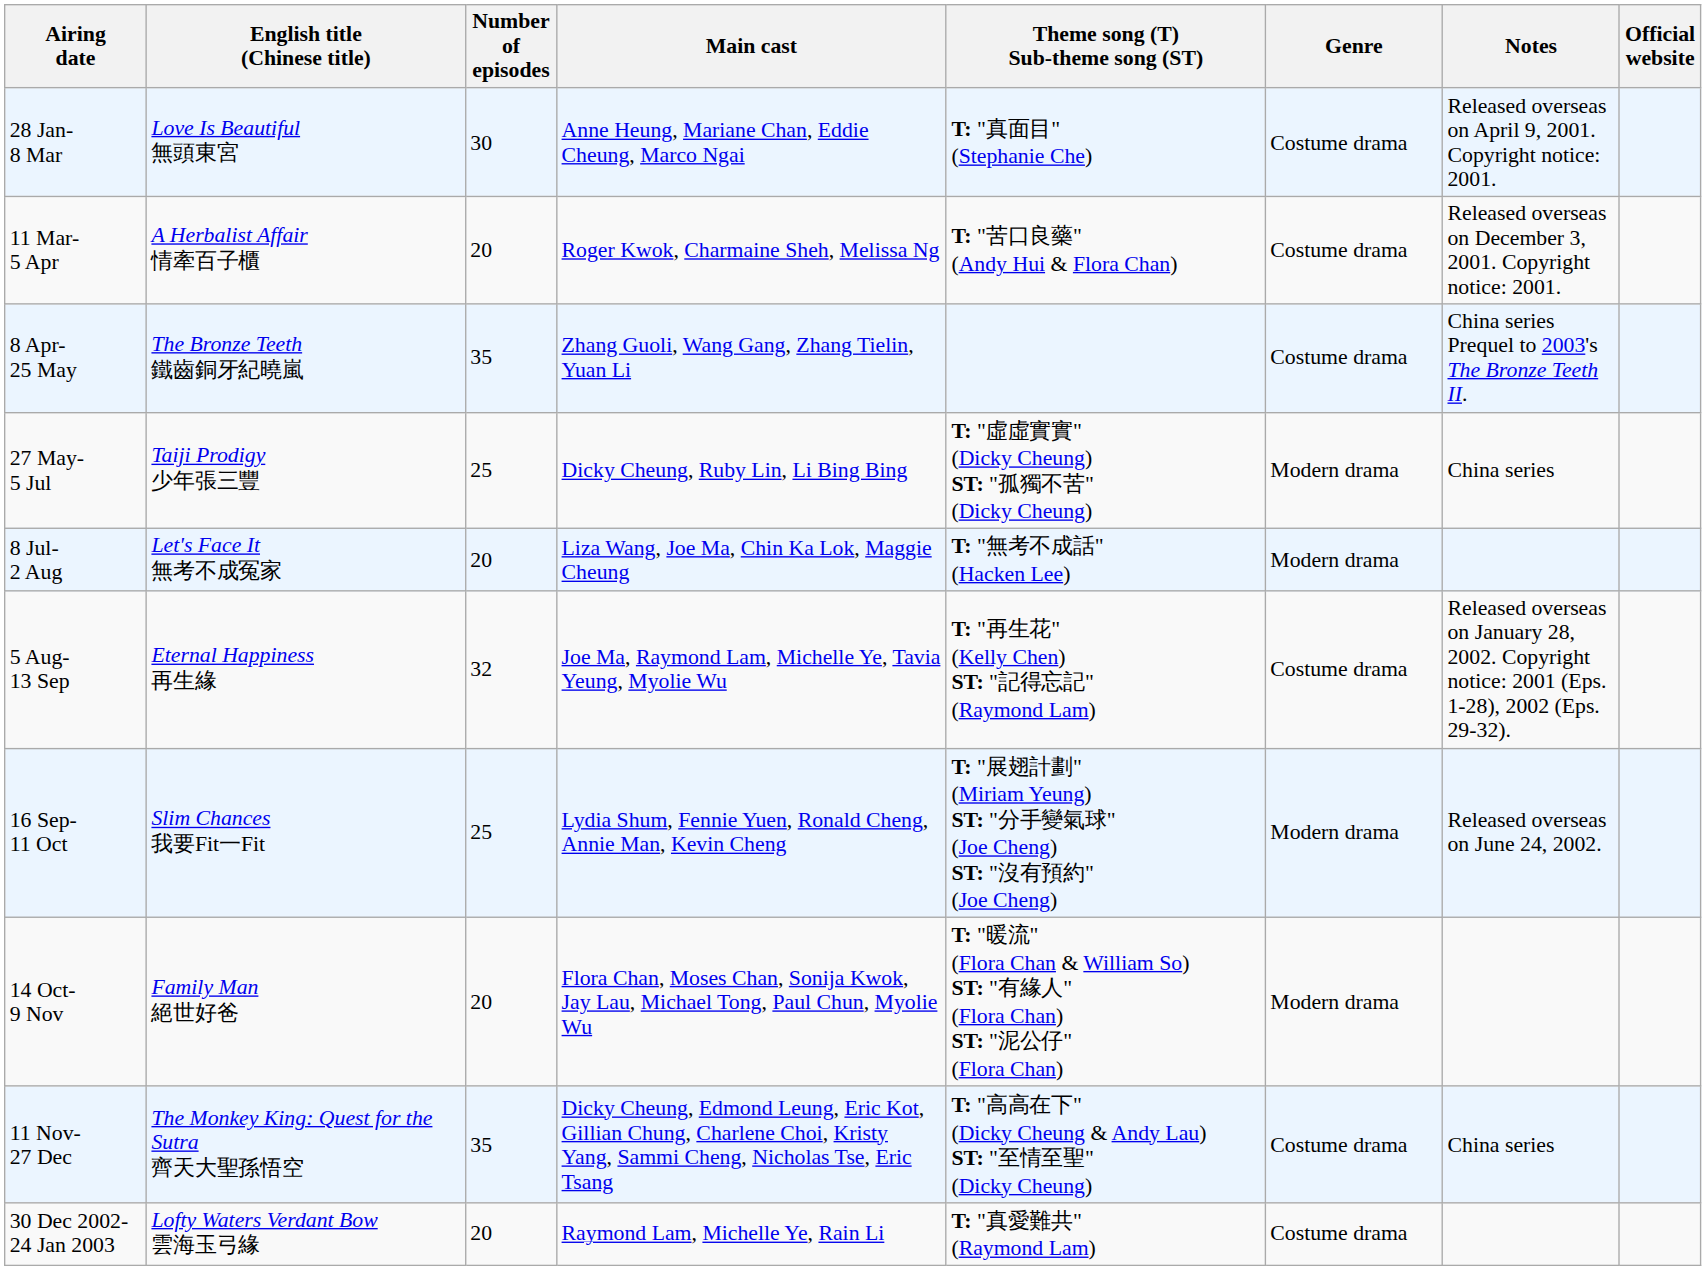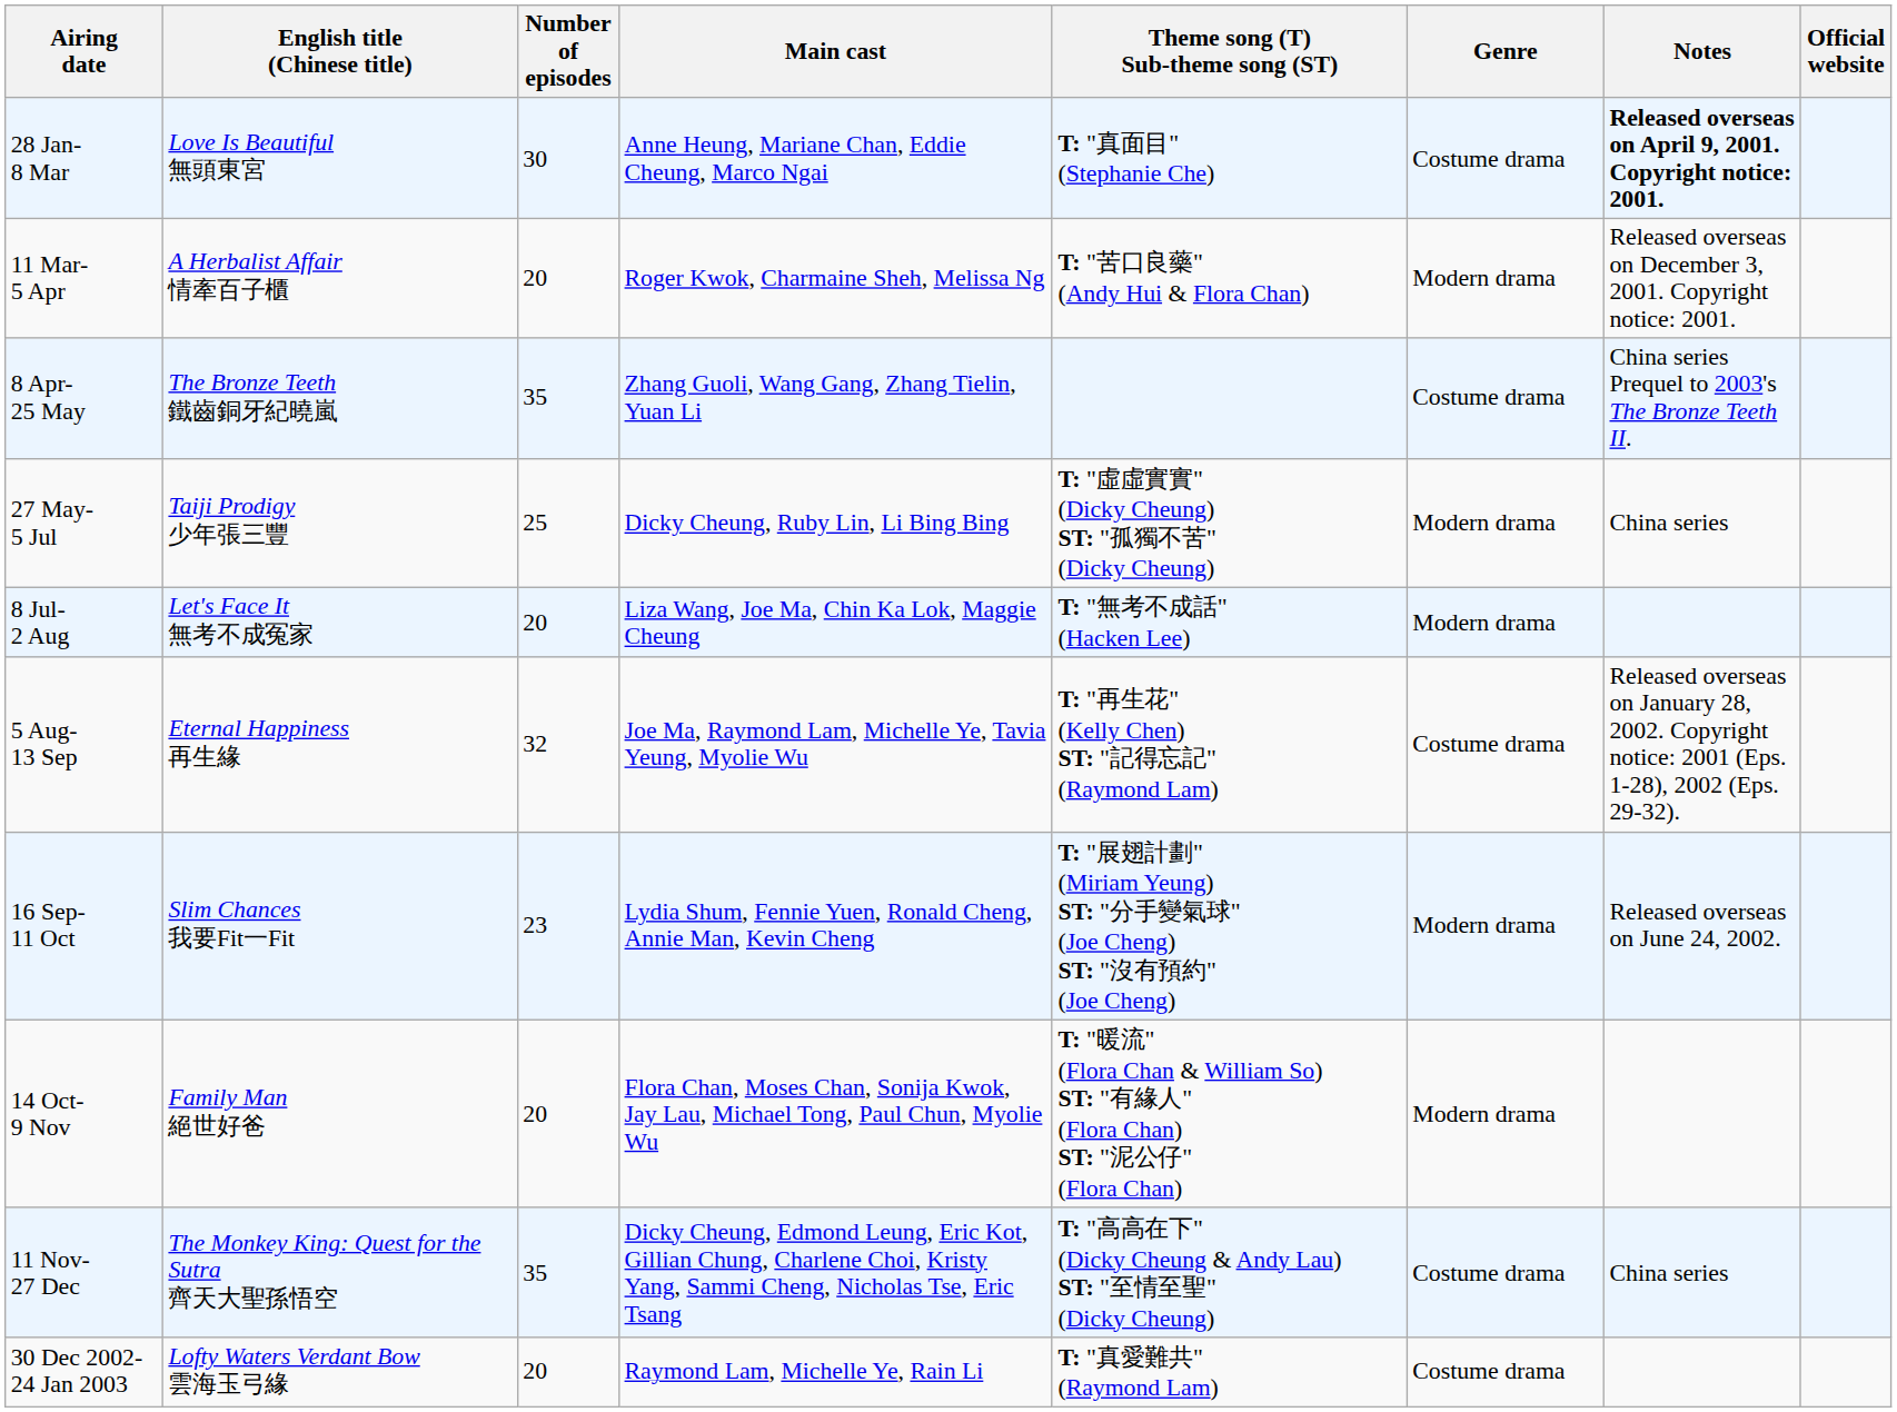 <table class="wikitable">
 <tr>
 <th align=center width=8% bgcolor="silver">Airing<br>date</th>
 <th align=center width=18% bgcolor="silver">English title <br> (Chinese title)</th>
 <th align=center width=5% bgcolor="silver">Number of episodes</th>
 <th align=center width=22% bgcolor="silver">Main cast</th>
 <th align=center width=18% bgcolor="silver">Theme song (T) <br>Sub-theme song (ST)</th>
 <th align=center width=10% bgcolor="silver">Genre</th>
 <th align=center width=10% bgcolor="silver">Notes</th>
 <th align=center width=1% bgcolor="silver">Official website</th>
 </tr>
 <tr ---- bgcolor="#ebf5ff">
 <td>28 Jan-<br>8 Mar</td>
 <td><em><a href='#'>Love Is Beautiful</a></em> <br> 無頭東宮</td>
 <td>30</td>
 <td><a href='#'>Anne Heung</a>, <a href='#'>Mariane Chan</a>, <a href='#'>Eddie Cheung</a>, <a href='#'>Marco Ngai</a></td>
 <td><strong>T:</strong> "真面目" <br> (<a href='#'>Stephanie Che</a>)</td>
 <td>Costume drama</td>
-<td>Released overseas on April 9, 2001. Copyright notice: 2001.</td>
+<td><strong>Released overseas on April 9, 2001. Copyright notice: 2001.</strong></td>
 <td></td>
 </tr>
 <tr>
 <td>11 Mar-<br>5 Apr</td>
 <td><em><a href='#'>A Herbalist Affair</a></em> <br> 情牽百子櫃</td>
 <td>20</td>
 <td><a href='#'>Roger Kwok</a>, <a href='#'>Charmaine Sheh</a>, <a href='#'>Melissa Ng</a></td>
 <td><strong>T:</strong> "苦口良藥" <br>(<a href='#'>Andy Hui</a> & <a href='#'>Flora Chan</a>)</td>
-<td>Costume drama</td>
+<td>Modern drama</td>
 <td>Released overseas on December 3, 2001. Copyright notice: 2001.</td>
 <td></td>
 </tr>
 <tr ---- bgcolor="#ebf5ff">
 <td>8 Apr-<br>25 May</td>
 <td><em><a href='#'>The Bronze Teeth</a></em> <br> 鐵齒銅牙紀曉嵐</td>
 <td>35</td>
 <td><a href='#'>Zhang Guoli</a>, <a href='#'>Wang Gang</a>, <a href='#'>Zhang Tielin</a>, <a href='#'>Yuan Li</a></td>
 <td></td>
 <td>Costume drama</td>
 <td>China series <br> Prequel to <a href='#'>2003</a>'s <em><a href='#'>The Bronze Teeth II</a></em>.</td>
 <td></td>
 </tr>
 <tr>
 <td>27 May-<br>5 Jul</td>
 <td><em><a href='#'>Taiji Prodigy</a></em> <br> 少年張三豐</td>
 <td>25</td>
 <td><a href='#'>Dicky Cheung</a>, <a href='#'>Ruby Lin</a>, <a href='#'>Li Bing Bing</a></td>
 <td><strong>T:</strong> "虛虛實實" <br> (<a href='#'>Dicky Cheung</a>) <br> <strong>ST:</strong> "孤獨不苦" <br> (<a href='#'>Dicky Cheung</a>)</td>
 <td>Modern drama</td>
 <td>China series</td>
 <td></td>
 </tr>
 <tr ---- bgcolor="#ebf5ff">
 <td>8 Jul-<br>2 Aug</td>
 <td><em><a href='#'>Let's Face It</a></em> <br> 無考不成冤家</td>
 <td>20</td>
 <td><a href='#'>Liza Wang</a>, <a href='#'>Joe Ma</a>, <a href='#'>Chin Ka Lok</a>, <a href='#'>Maggie Cheung</a></td>
 <td><strong>T:</strong> "無考不成話" <br>(<a href='#'>Hacken Lee</a>)</td>
 <td>Modern drama</td>
 <td></td>
 <td></td>
 </tr>
 <tr>
 <td>5 Aug-<br>13 Sep</td>
 <td><em><a href='#'>Eternal Happiness</a></em> <br> 再生緣</td>
 <td>32</td>
 <td><a href='#'>Joe Ma</a>, <a href='#'>Raymond Lam</a>, <a href='#'>Michelle Ye</a>, <a href='#'>Tavia Yeung</a>, <a href='#'>Myolie Wu</a></td>
 <td><strong>T:</strong> "再生花" <br> (<a href='#'>Kelly Chen</a>) <br> <strong>ST:</strong> "記得忘記" <br> (<a href='#'>Raymond Lam</a>)</td>
 <td>Costume drama</td>
 <td>Released overseas on January 28, 2002. Copyright notice: 2001 (Eps. 1-28), 2002 (Eps. 29-32).</td>
 <td></td>
 </tr>
 <tr ---- bgcolor="#ebf5ff">
 <td>16 Sep-<br>11 Oct</td>
 <td><em><a href='#'>Slim Chances</a></em> <br> 我要Fit一Fit</td>
-<td>25</td>
+<td>23</td>
 <td><a href='#'>Lydia Shum</a>, <a href='#'>Fennie Yuen</a>, <a href='#'>Ronald Cheng</a>, <a href='#'>Annie Man</a>, <a href='#'>Kevin Cheng</a></td>
 <td><strong>T:</strong> "展翅計劃" <br>(<a href='#'>Miriam Yeung</a>) <br> <strong>ST:</strong> "分手變氣球" <br>(<a href='#'>Joe Cheng</a>) <br> <strong>ST:</strong> "沒有預約" <br>(<a href='#'>Joe Cheng</a>)</td>
 <td>Modern drama</td>
 <td>Released overseas on June 24, 2002.</td>
 <td></td>
 </tr>
 <tr>
 <td>14 Oct-<br>9 Nov</td>
 <td><em><a href='#'>Family Man</a></em> <br> 絕世好爸</td>
 <td>20</td>
 <td><a href='#'>Flora Chan</a>, <a href='#'>Moses Chan</a>, <a href='#'>Sonija Kwok</a>, <a href='#'>Jay Lau</a>, <a href='#'>Michael Tong</a>, <a href='#'>Paul Chun</a>, <a href='#'>Myolie Wu</a></td>
 <td><strong>T:</strong> "暖流" <br> (<a href='#'>Flora Chan</a> & <a href='#'>William So</a>) <br> <strong>ST:</strong> "有緣人" <br> (<a href='#'>Flora Chan</a>) <br> <strong>ST:</strong> "泥公仔" <br> (<a href='#'>Flora Chan</a>)</td>
 <td>Modern drama</td>
 <td></td>
 <td></td>
 </tr>
 <tr ---- bgcolor="#ebf5ff">
 <td>11 Nov-<br>27 Dec</td>
 <td><em><a href='#'>The Monkey King: Quest for the Sutra</a></em> <br> 齊天大聖孫悟空</td>
 <td>35</td>
 <td><a href='#'>Dicky Cheung</a>, <a href='#'>Edmond Leung</a>, <a href='#'>Eric Kot</a>, <a href='#'>Gillian Chung</a>, <a href='#'>Charlene Choi</a>, <a href='#'>Kristy Yang</a>, <a href='#'>Sammi Cheng</a>, <a href='#'>Nicholas Tse</a>, <a href='#'>Eric Tsang</a></td>
 <td><strong>T:</strong> "高高在下" <br>(<a href='#'>Dicky Cheung</a> & <a href='#'>Andy Lau</a>) <br> <strong>ST:</strong> "至情至聖" <br>(<a href='#'>Dicky Cheung</a>)</td>
 <td>Costume drama</td>
 <td>China series</td>
 <td></td>
 </tr>
 <tr>
 <td>30 Dec 2002-<br>24 Jan 2003</td>
 <td><em><a href='#'>Lofty Waters Verdant Bow</a></em> <br> 雲海玉弓緣</td>
 <td>20</td>
 <td><a href='#'>Raymond Lam</a>, <a href='#'>Michelle Ye</a>, <a href='#'>Rain Li</a></td>
 <td><strong>T:</strong> "真愛難共" <br> (<a href='#'>Raymond Lam</a>)</td>
 <td>Costume drama</td>
 <td></td>
 <td></td>
 </tr>
 </table>
